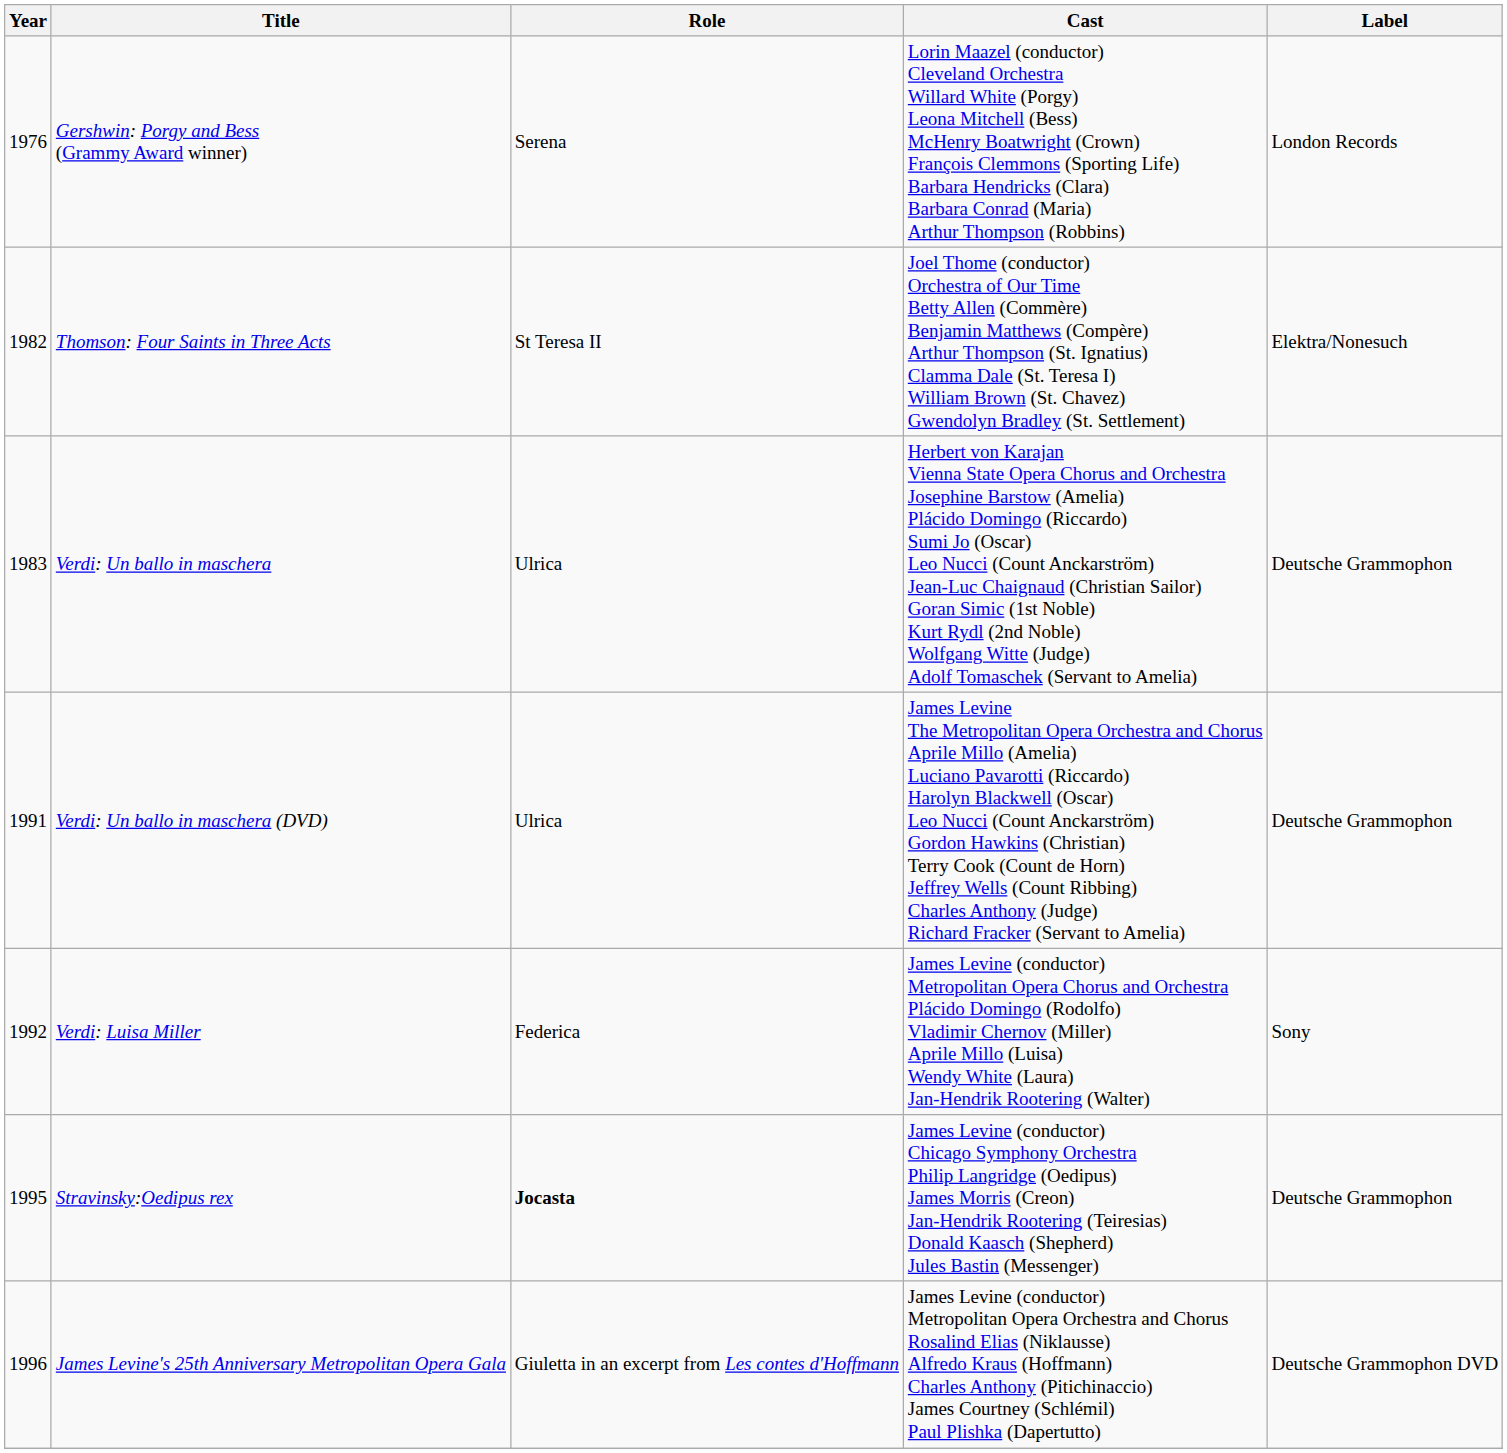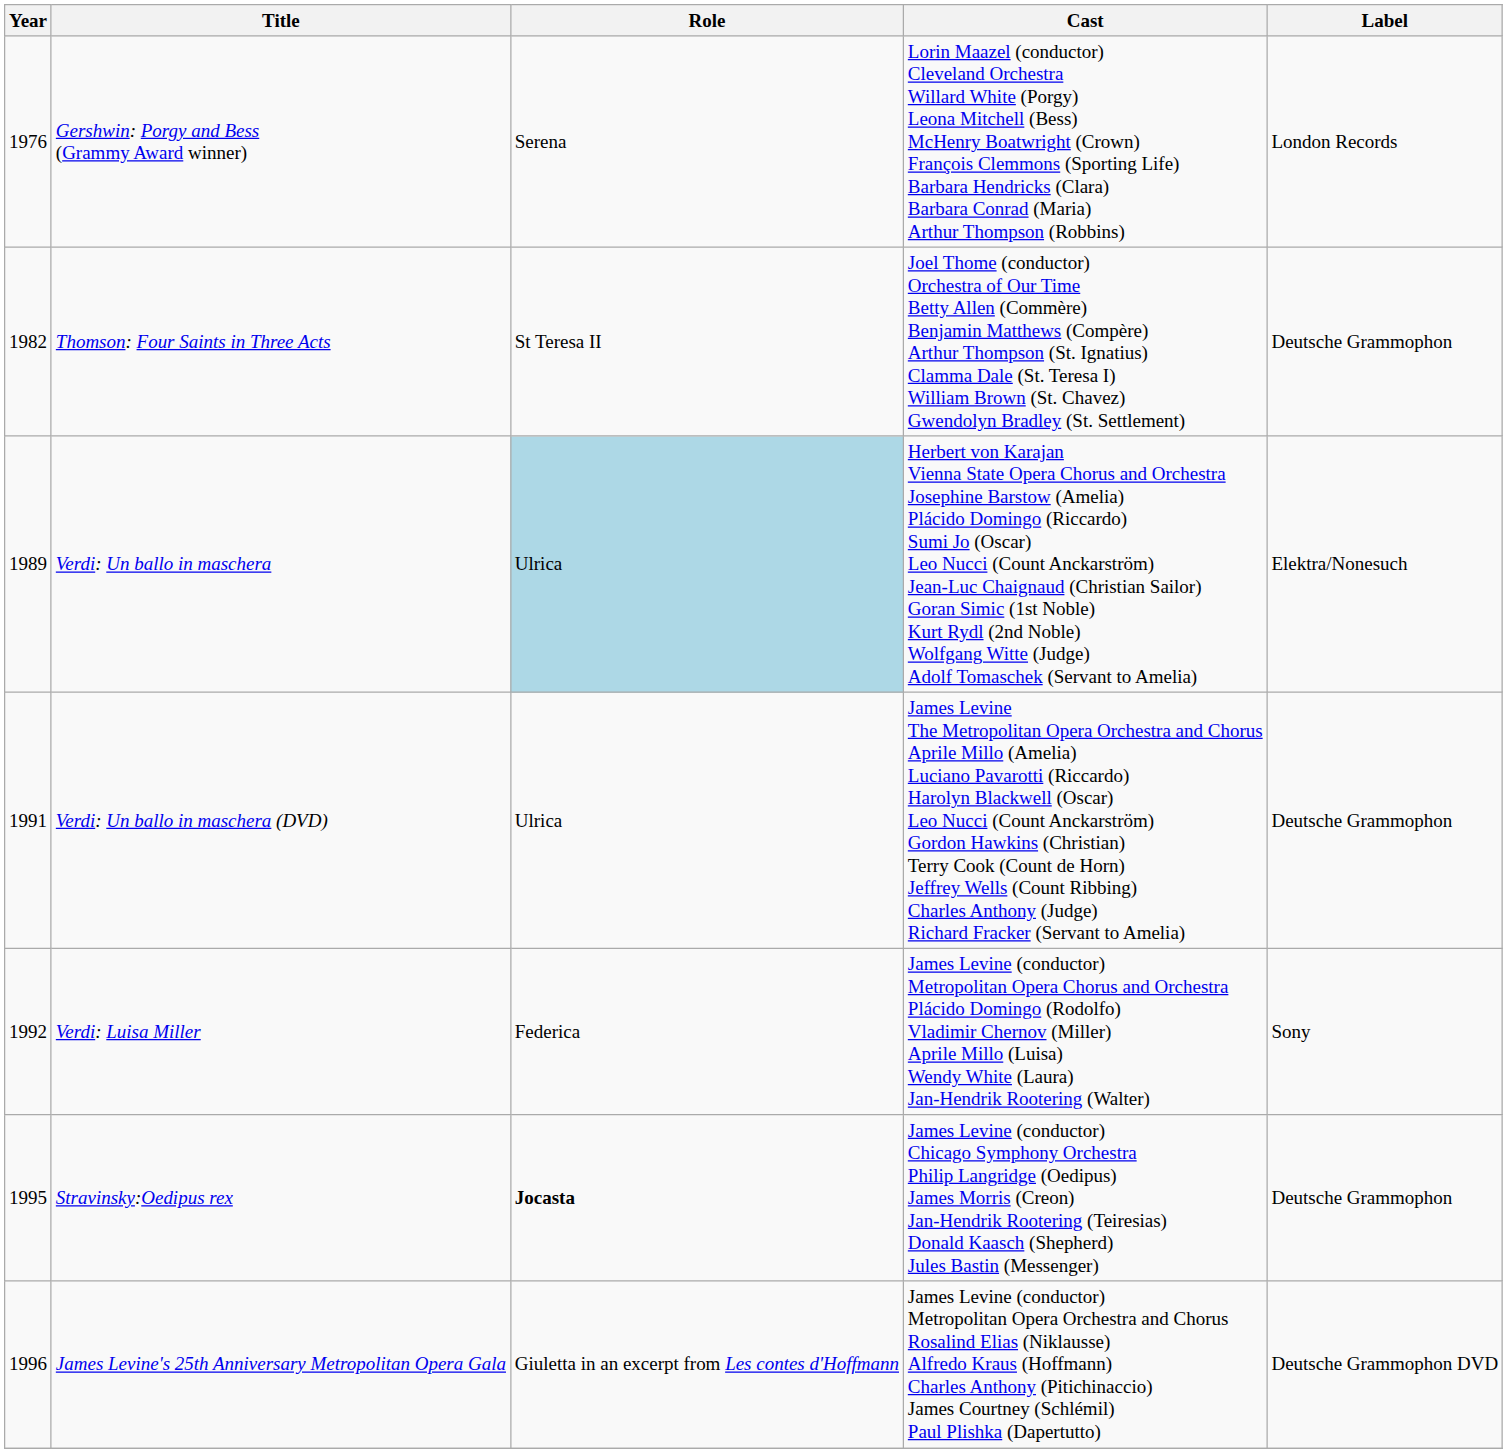 <table class="wikitable" style="font-size:95%;">
 <tr>
 <th>Year</th>
 <th>Title</th>
 <th>Role</th>
 <th>Cast</th>
 <th>Label</th>
 </tr>
 <tr>
 <td>1976</td>
 <td><em><a href='#'>Gershwin</a>: <a href='#'>Porgy and Bess</a></em><br>(<a href='#'>Grammy Award</a> winner)</td>
 <td>Serena</td>
 <td><a href='#'>Lorin Maazel</a> (conductor)<br><a href='#'>Cleveland Orchestra</a><br><a href='#'>Willard White</a> (Porgy)<br><a href='#'>Leona Mitchell</a> (Bess)<br><a href='#'>McHenry Boatwright</a> (Crown)<br><a href='#'>François Clemmons</a> (Sporting Life)<br><a href='#'>Barbara Hendricks</a> (Clara)<br><a href='#'>Barbara Conrad</a> (Maria)<br><a href='#'>Arthur Thompson</a> (Robbins)</td>
 <td>London Records</td>
 </tr>
 <tr>
 <td>1982</td>
 <td><em><a href='#'>Thomson</a>: <a href='#'>Four Saints in Three Acts</a></em></td>
 <td>St Teresa II</td>
 <td><a href='#'>Joel Thome</a> (conductor)<br><a href='#'>Orchestra of Our Time</a><br><a href='#'>Betty Allen</a> (Commère)<br><a href='#'>Benjamin Matthews</a> (Compère)<br><a href='#'>Arthur Thompson</a> (St. Ignatius)<br><a href='#'>Clamma Dale</a> (St. Teresa I)<br><a href='#'>William Brown</a> (St. Chavez)<br><a href='#'>Gwendolyn Bradley</a> (St. Settlement)</td>
-<td>Elektra/Nonesuch</td>
+<td>Deutsche Grammophon</td>
 </tr>
 <tr>
-<td>1983</td>
+<td>1989</td>
 <td><em><a href='#'>Verdi</a>: <a href='#'>Un ballo in maschera</a></em></td>
-<td>Ulrica</td>
+<td style="background: lightblue;">Ulrica</td>
 <td><a href='#'>Herbert von Karajan</a><br><a href='#'>Vienna State Opera Chorus and Orchestra</a><br><a href='#'>Josephine Barstow</a> (Amelia)<br><a href='#'>Plácido Domingo</a> (Riccardo)<br><a href='#'>Sumi Jo</a> (Oscar)<br><a href='#'>Leo Nucci</a> (Count Anckarström)<br><a href='#'>Jean-Luc Chaignaud</a> (Christian Sailor)<br><a href='#'>Goran Simic</a> (1st Noble)<br><a href='#'>Kurt Rydl</a> (2nd Noble)<br><a href='#'>Wolfgang Witte</a> (Judge)<br><a href='#'>Adolf Tomaschek</a> (Servant to Amelia)</td>
-<td>Deutsche Grammophon</td>
+<td>Elektra/Nonesuch</td>
 </tr>
 <tr>
 <td>1991</td>
 <td><em><a href='#'>Verdi</a>: <a href='#'>Un ballo in maschera</a> (DVD)</em></td>
 <td>Ulrica</td>
 <td><a href='#'>James Levine</a><br><a href='#'>The Metropolitan Opera Orchestra and Chorus</a><br><a href='#'>Aprile Millo</a> (Amelia)<br><a href='#'>Luciano Pavarotti</a> (Riccardo)<br><a href='#'>Harolyn Blackwell</a> (Oscar)<br><a href='#'>Leo Nucci</a> (Count Anckarström)<br><a href='#'>Gordon Hawkins</a> (Christian)<br>Terry Cook (Count de Horn)<br><a href='#'>Jeffrey Wells</a> (Count Ribbing)<br><a href='#'>Charles Anthony</a> (Judge)<br><a href='#'>Richard Fracker</a> (Servant to Amelia)</td>
 <td>Deutsche Grammophon</td>
 </tr>
 <tr>
 <td>1992</td>
 <td><em><a href='#'>Verdi</a>: <a href='#'>Luisa Miller</a></em></td>
 <td>Federica</td>
 <td><a href='#'>James Levine</a> (conductor)<br><a href='#'>Metropolitan Opera Chorus and Orchestra</a><br><a href='#'>Plácido Domingo</a> (Rodolfo)<br><a href='#'>Vladimir Chernov</a> (Miller)<br><a href='#'>Aprile Millo</a> (Luisa)<br><a href='#'>Wendy White</a> (Laura)<br><a href='#'>Jan-Hendrik Rootering</a> (Walter)</td>
 <td>Sony</td>
 </tr>
 <tr>
 <td>1995</td>
 <td><em><a href='#'>Stravinsky</a>:<a href='#'>Oedipus rex</a></em></td>
 <td><strong>Jocasta</strong></td>
 <td><a href='#'>James Levine</a> (conductor)<br><a href='#'>Chicago Symphony Orchestra</a><br><a href='#'>Philip Langridge</a> (Oedipus)<br><a href='#'>James Morris</a> (Creon)<br><a href='#'>Jan-Hendrik Rootering</a> (Teiresias)<br><a href='#'>Donald Kaasch</a> (Shepherd)<br><a href='#'>Jules Bastin</a> (Messenger)</td>
 <td>Deutsche Grammophon</td>
 </tr>
 <tr>
 <td>1996</td>
 <td><em><a href='#'>James Levine's 25th Anniversary Metropolitan Opera Gala</a></em></td>
 <td>Giuletta in an excerpt from <em><a href='#'>Les contes d'Hoffmann</a></em></td>
 <td>James Levine (conductor)<br>Metropolitan Opera Orchestra and Chorus<br><a href='#'>Rosalind Elias</a> (Niklausse)<br><a href='#'>Alfredo Kraus</a> (Hoffmann)<br><a href='#'>Charles Anthony</a> (Pitichinaccio)<br>James Courtney (Schlémil)<br><a href='#'>Paul Plishka</a> (Dapertutto)</td>
 <td>Deutsche Grammophon DVD</td>
 </tr>
 <tr>
 </tr>
 </table>
